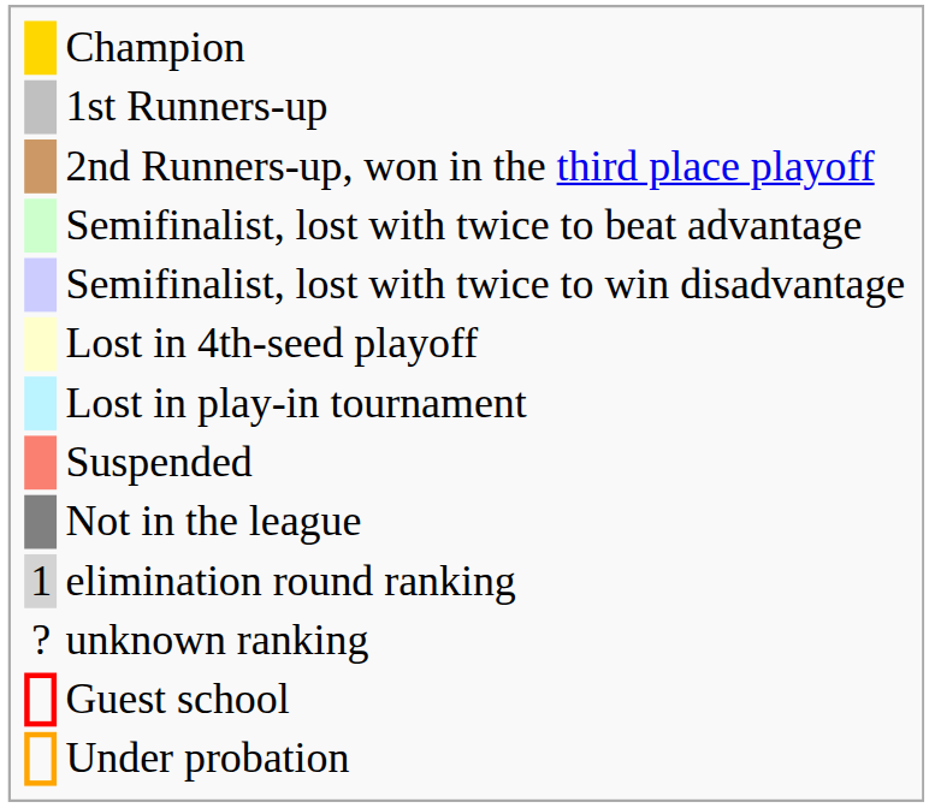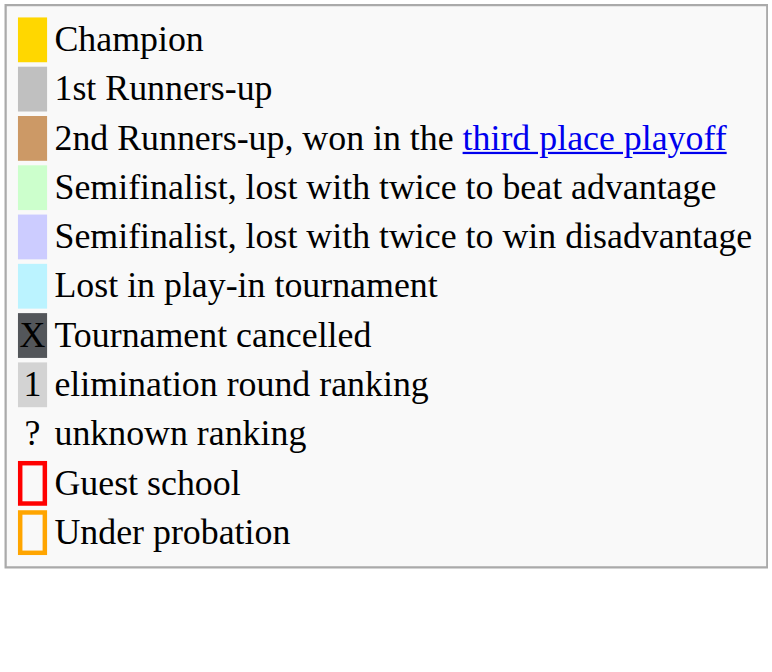 <table class="infobox">
 <tr>
 <td width=10px bgcolor=gold></td>
 <td>Champion</td>
 </tr>
 <tr>
 <td bgcolor=silver></td>
 <td>1st Runners-up</td>
 </tr>
 <tr>
 <td bgcolor=#c96></td>
 <td>2nd Runners-up, won in the <a href='#'>third place playoff</a></td>
 </tr>
 <tr>
 <td bgcolor=CCFFCC></td>
 <td>Semifinalist, lost with twice to beat advantage</td>
 </tr>
 <tr>
 <td bgcolor=CCCCFF></td>
 <td>Semifinalist, lost with twice to win disadvantage</td>
 </tr>
 <tr>
-<td bgcolor=FFFFCC></td>
-<td>Lost in 4th-seed playoff</td>
-</tr>
-<tr>
 <td bgcolor=BBF3FF></td>
 <td>Lost in play-in tournament</td>
 </tr>
 <tr>
-<td bgcolor=salmon></td>
-<td>Suspended</td>
-</tr>
-<tr>
-<td bgcolor=gray></td>
-<td>Not in the league</td>
+<td bgcolor=53565a>X</td>
+<td>Tournament cancelled</td>
 </tr>
 <tr>
 <td align=center style="background: lightgrey;">1</td>
 <td>elimination round ranking</td>
 </tr>
 <tr>
 <td align=center>?</td>
 <td>unknown ranking</td>
 </tr>
 <tr>
 <td style="border: 2px solid red;"></td>
 <td>Guest school</td>
 </tr>
 <tr>
 <td style="border: 2px solid orange;"></td>
 <td>Under probation</td>
 </tr>
 </table>
